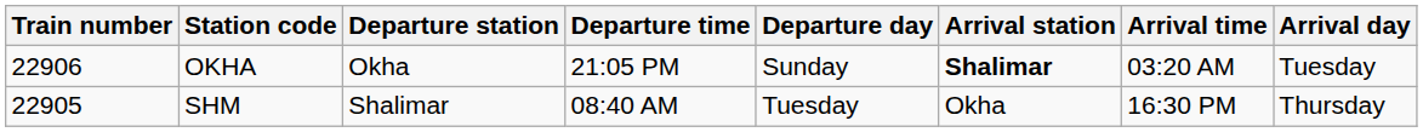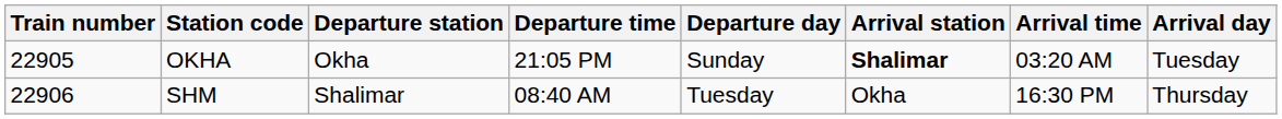 <table class="wikitable">
 <tr>
 <th>Train number</th>
 <th>Station code</th>
 <th>Departure station</th>
 <th>Departure time</th>
 <th>Departure day</th>
 <th>Arrival station</th>
 <th>Arrival time</th>
 <th>Arrival day</th>
 </tr>
 <tr>
-<td>22906</td>
+<td>22905</td>
 <td>OKHA</td>
 <td>Okha</td>
 <td>21:05 PM</td>
 <td>Sunday</td>
 <td><strong>Shalimar</strong></td>
 <td>03:20 AM</td>
 <td>Tuesday</td>
 </tr>
 <tr>
-<td>22905</td>
+<td>22906</td>
 <td>SHM</td>
 <td>Shalimar</td>
 <td>08:40 AM</td>
 <td>Tuesday</td>
 <td>Okha</td>
 <td>16:30 PM</td>
 <td>Thursday</td>
 </tr>
 </table>
